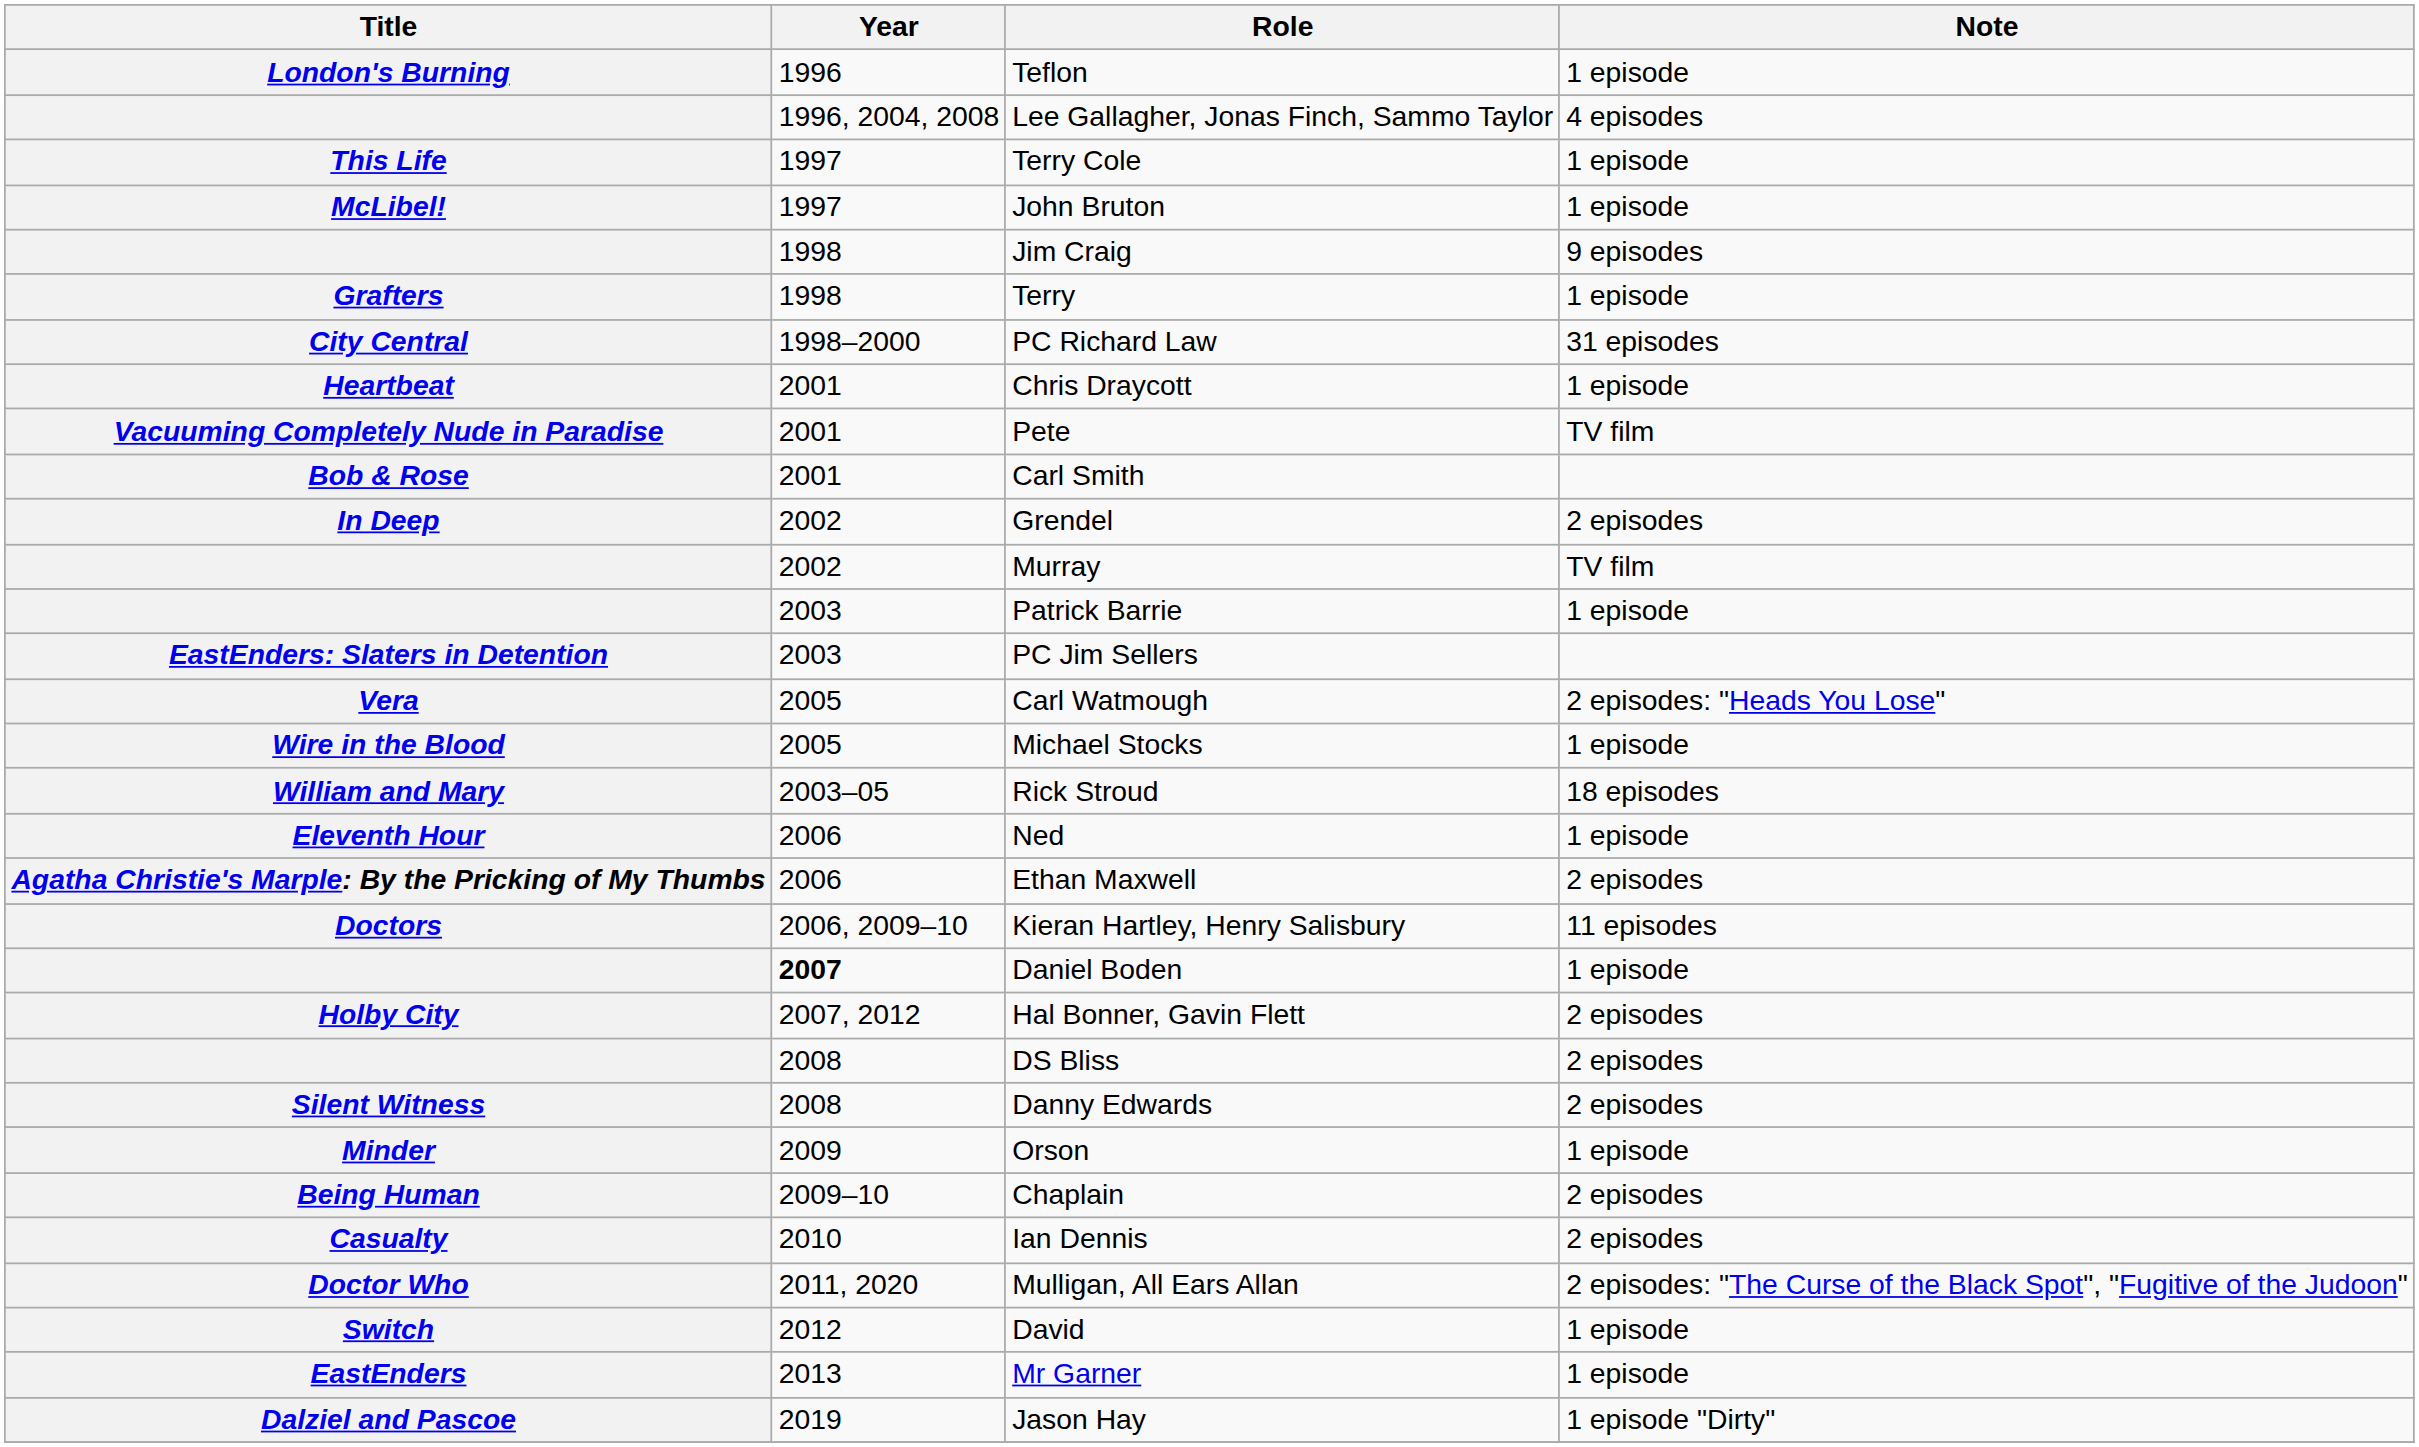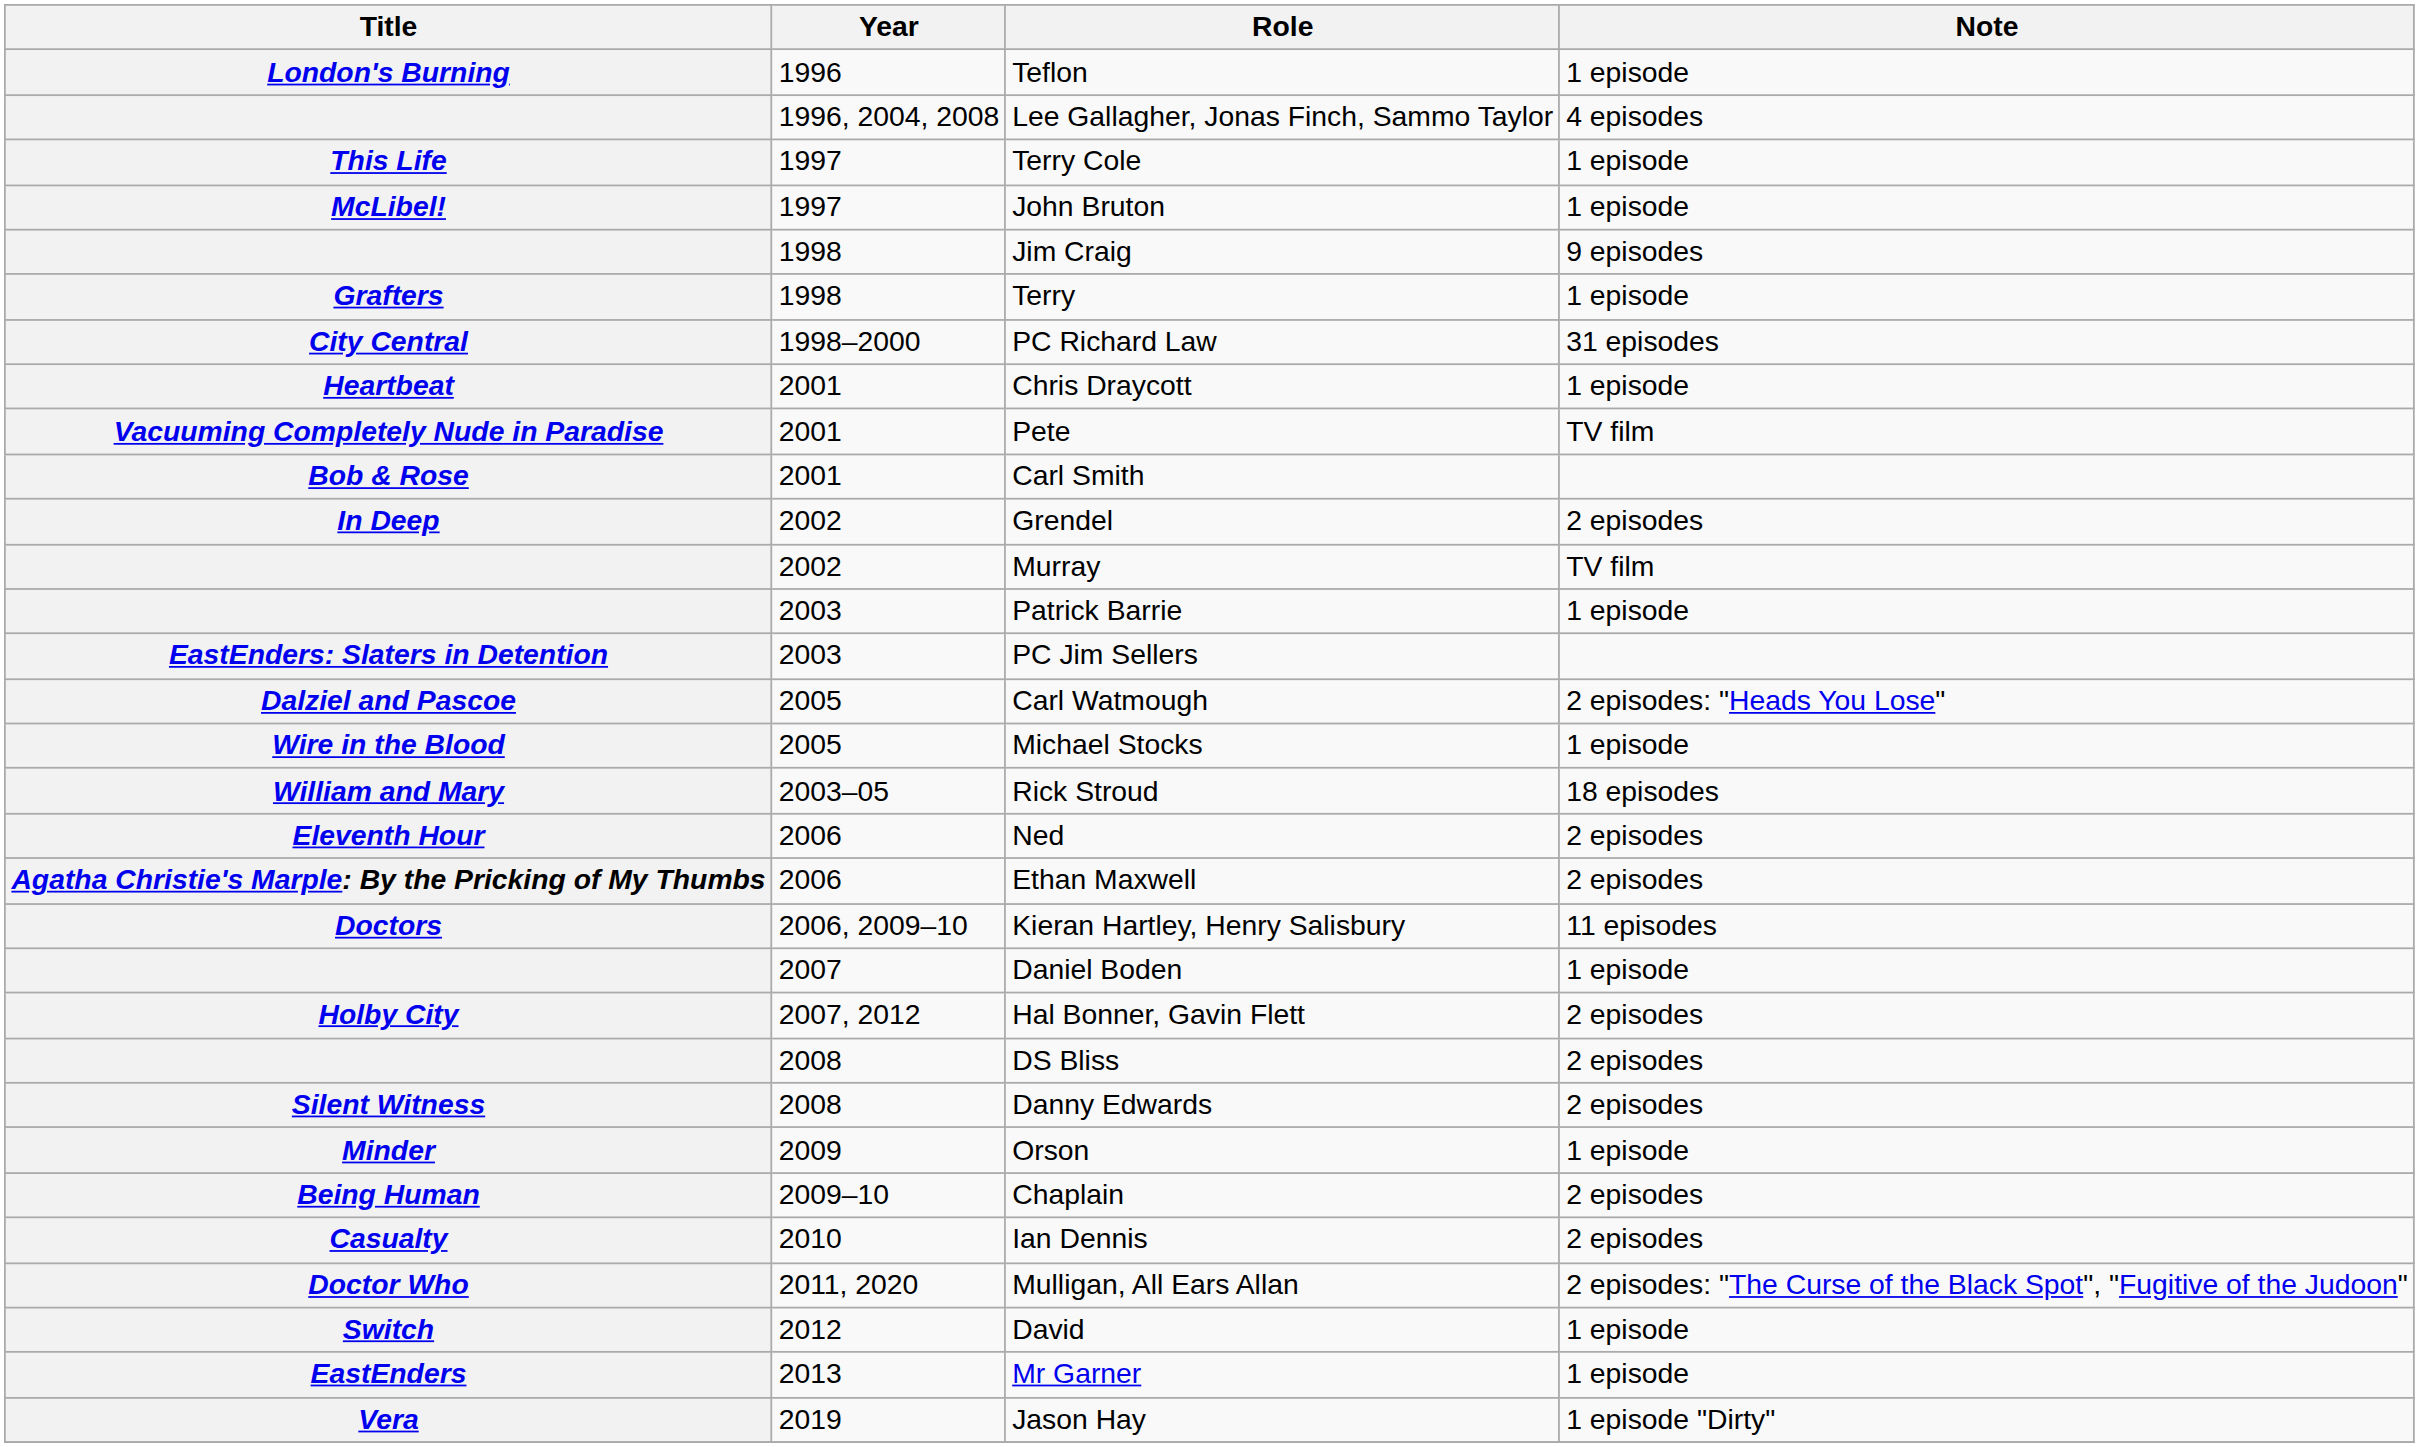 <table class="wikitable sortable plainrowheaders">
 <tr>
 <th scope="col">Title</th>
 <th scope="col">Year</th>
 <th scope="col">Role</th>
 <th scope="col">Note</th>
 </tr>
 <tr>
 <th scope="row"><em><a href='#'>London's Burning</a></em></th>
 <td>1996</td>
 <td>Teflon</td>
 <td>1 episode</td>
 </tr>
 <tr>
 <th scope="row"><em></em></th>
 <td>1996, 2004, 2008</td>
 <td>Lee Gallagher, Jonas Finch, Sammo Taylor</td>
 <td>4 episodes</td>
 </tr>
 <tr>
 <th scope="row"><em><a href='#'>This Life</a></em></th>
 <td>1997</td>
 <td>Terry Cole</td>
 <td>1 episode</td>
 </tr>
 <tr>
 <th scope="row"><em><a href='#'>McLibel!</a></em></th>
 <td>1997</td>
 <td>John Bruton</td>
 <td>1 episode</td>
 </tr>
 <tr>
 <th scope="row"><em></em></th>
 <td>1998</td>
 <td>Jim Craig</td>
 <td>9 episodes</td>
 </tr>
 <tr>
 <th scope="row"><em><a href='#'>Grafters</a></em></th>
 <td>1998</td>
 <td>Terry</td>
 <td>1 episode</td>
 </tr>
 <tr>
 <th scope="row"><em><a href='#'>City Central</a></em></th>
 <td>1998–2000</td>
 <td>PC Richard Law</td>
 <td>31 episodes</td>
 </tr>
 <tr>
 <th scope="row"><em><a href='#'>Heartbeat</a></em></th>
 <td>2001</td>
 <td>Chris Draycott</td>
 <td>1 episode</td>
 </tr>
 <tr>
 <th scope="row"><em><a href='#'>Vacuuming Completely Nude in Paradise</a></em></th>
 <td>2001</td>
 <td>Pete</td>
 <td>TV film</td>
 </tr>
 <tr>
 <th scope="row"><em><a href='#'>Bob & Rose</a></em></th>
 <td>2001</td>
 <td>Carl Smith</td>
 <td></td>
 </tr>
 <tr>
 <th scope="row"><em><a href='#'>In Deep</a></em></th>
 <td>2002</td>
 <td>Grendel</td>
 <td>2 episodes</td>
 </tr>
 <tr>
 <th scope="row"><em></em></th>
 <td>2002</td>
 <td>Murray</td>
 <td>TV film</td>
 </tr>
 <tr>
 <th scope="row"><em></em></th>
 <td>2003</td>
 <td>Patrick Barrie</td>
 <td>1 episode</td>
 </tr>
 <tr>
 <th scope="row"><em><a href='#'>EastEnders: Slaters in Detention</a></em></th>
 <td>2003</td>
 <td>PC Jim Sellers</td>
 <td></td>
 </tr>
 <tr>
-<th scope="row"><em><a href='#'>Vera</a></em></th>
+<th scope="row"><em><a href='#'>Dalziel and Pascoe</a></em></th>
 <td>2005</td>
 <td>Carl Watmough</td>
 <td>2 episodes: "<a href='#'>Heads You Lose</a>"</td>
 </tr>
 <tr>
 <th scope="row"><em><a href='#'>Wire in the Blood</a></em></th>
 <td>2005</td>
 <td>Michael Stocks</td>
 <td>1 episode</td>
 </tr>
 <tr>
 <th scope="row"><em><a href='#'>William and Mary</a></em></th>
 <td>2003–05</td>
 <td>Rick Stroud</td>
 <td>18 episodes</td>
 </tr>
 <tr>
 <th scope="row"><em><a href='#'>Eleventh Hour</a></em></th>
 <td>2006</td>
 <td>Ned</td>
-<td>1 episode</td>
+<td>2 episodes</td>
 </tr>
 <tr>
 <th scope="row"><em><a href='#'>Agatha Christie's Marple</a>: By the Pricking of My Thumbs</em></th>
 <td>2006</td>
 <td>Ethan Maxwell</td>
 <td>2 episodes</td>
 </tr>
 <tr>
 <th scope="row"><em><a href='#'>Doctors</a></em></th>
 <td>2006, 2009–10</td>
 <td>Kieran Hartley, Henry Salisbury</td>
 <td>11 episodes</td>
 </tr>
 <tr>
 <th scope="row"><em></em></th>
-<td><strong>2007</strong></td>
+<td>2007</td>
 <td>Daniel Boden</td>
 <td>1 episode</td>
 </tr>
 <tr>
 <th scope="row"><em><a href='#'>Holby City</a></em></th>
 <td>2007, 2012</td>
 <td>Hal Bonner, Gavin Flett</td>
 <td>2 episodes</td>
 </tr>
 <tr>
 <th scope="row"><em></em></th>
 <td>2008</td>
 <td>DS Bliss</td>
 <td>2 episodes</td>
 </tr>
 <tr>
 <th scope="row"><em><a href='#'>Silent Witness</a></em></th>
 <td>2008</td>
 <td>Danny Edwards</td>
 <td>2 episodes</td>
 </tr>
 <tr>
 <th scope="row"><em><a href='#'>Minder</a></em></th>
 <td>2009</td>
 <td>Orson</td>
 <td>1 episode</td>
 </tr>
 <tr>
 <th scope="row"><em><a href='#'>Being Human</a></em></th>
 <td>2009–10</td>
 <td>Chaplain</td>
 <td>2 episodes</td>
 </tr>
 <tr>
 <th scope="row"><em><a href='#'>Casualty</a></em></th>
 <td>2010</td>
 <td>Ian Dennis</td>
 <td>2 episodes</td>
 </tr>
 <tr>
 <th scope="row"><em><a href='#'>Doctor Who</a></em></th>
 <td>2011, 2020</td>
 <td>Mulligan, All Ears Allan</td>
 <td>2 episodes: "<a href='#'>The Curse of the Black Spot</a>", "<a href='#'>Fugitive of the Judoon</a>"</td>
 </tr>
 <tr>
 <th scope="row"><em><a href='#'>Switch</a></em></th>
 <td>2012</td>
 <td>David</td>
 <td>1 episode</td>
 </tr>
 <tr>
 <th scope="row"><em><a href='#'>EastEnders</a></em></th>
 <td>2013</td>
 <td><a href='#'>Mr Garner</a></td>
 <td>1 episode</td>
 </tr>
 <tr>
-<th scope="row"><em><a href='#'>Dalziel and Pascoe</a></em></th>
+<th scope="row"><em><a href='#'>Vera</a></em></th>
 <td>2019</td>
 <td>Jason Hay</td>
 <td>1 episode "Dirty"</td>
 </tr>
 <tr>
 </tr>
 </table>
